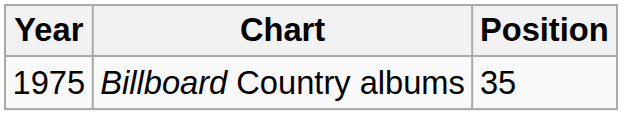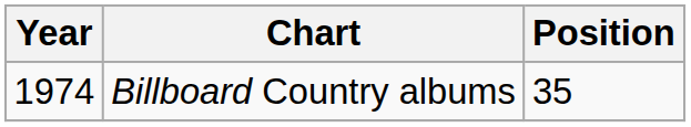 <table class="wikitable">
 <tr>
 <th>Year</th>
 <th>Chart</th>
 <th>Position</th>
 </tr>
 <tr>
-<td>1975</td>
+<td>1974</td>
 <td><em>Billboard</em> Country albums</td>
 <td>35</td>
 </tr>
 <tr>
 </tr>
 </table>
